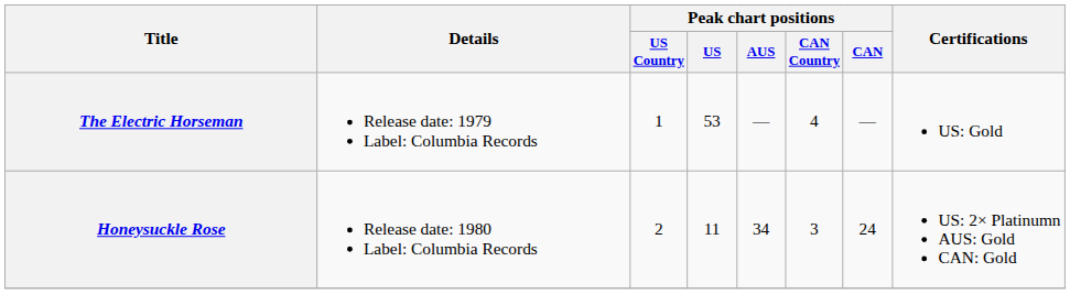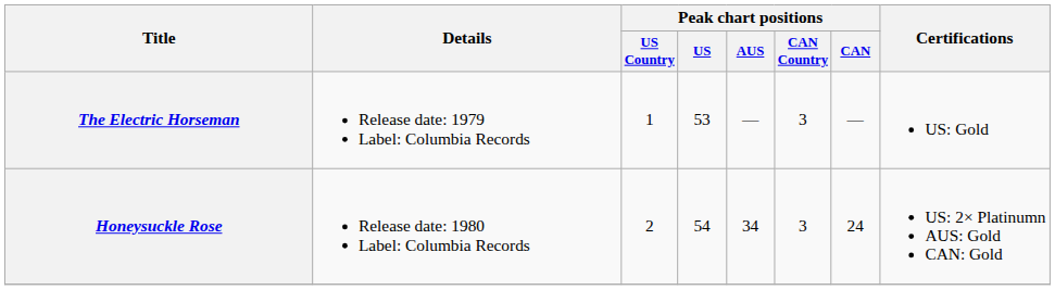 <table class="wikitable plainrowheaders" style="text-align:center;">
 <tr>
 <th rowspan="2" style="width:18em;">Title</th>
 <th rowspan="2" style="width:18em;">Details</th>
 <th colspan="5">Peak chart positions</th>
 <th rowspan="2">Certifications</th>
 </tr>
 <tr style="font-size:smaller;">
 <th width="40"><a href='#'>US Country</a></th>
 <th width="40"><a href='#'>US</a></th>
 <th width="40"><a href='#'>AUS</a><br></th>
 <th width="40"><a href='#'>CAN Country</a></th>
 <th width="40"><a href='#'>CAN</a></th>
 </tr>
 <tr>
 <th scope="row"><em><a href='#'>The Electric Horseman</a></em></th>
 <td align="left"><br><ul><li>Release date: 1979</li><li>Label: Columbia Records</li></ul></td>
 <td>1</td>
 <td>53</td>
 <td>—</td>
-<td>4</td>
+<td>3</td>
 <td>—</td>
 <td align="left"><br><ul><li>US: Gold</li></ul></td>
 </tr>
 <tr>
 <th scope="row"><em><a href='#'>Honeysuckle Rose</a></em><br></th>
 <td align="left"><br><ul><li>Release date: 1980</li><li>Label: Columbia Records</li></ul></td>
 <td>2</td>
-<td>11</td>
+<td>54</td>
 <td>34</td>
 <td>3</td>
 <td>24</td>
 <td align="left"><br><ul><li>US: 2× Platinumn</li><li>AUS: Gold</li><li>CAN: Gold</li></ul></td>
 </tr>
 <tr>
 </tr>
 </table>
